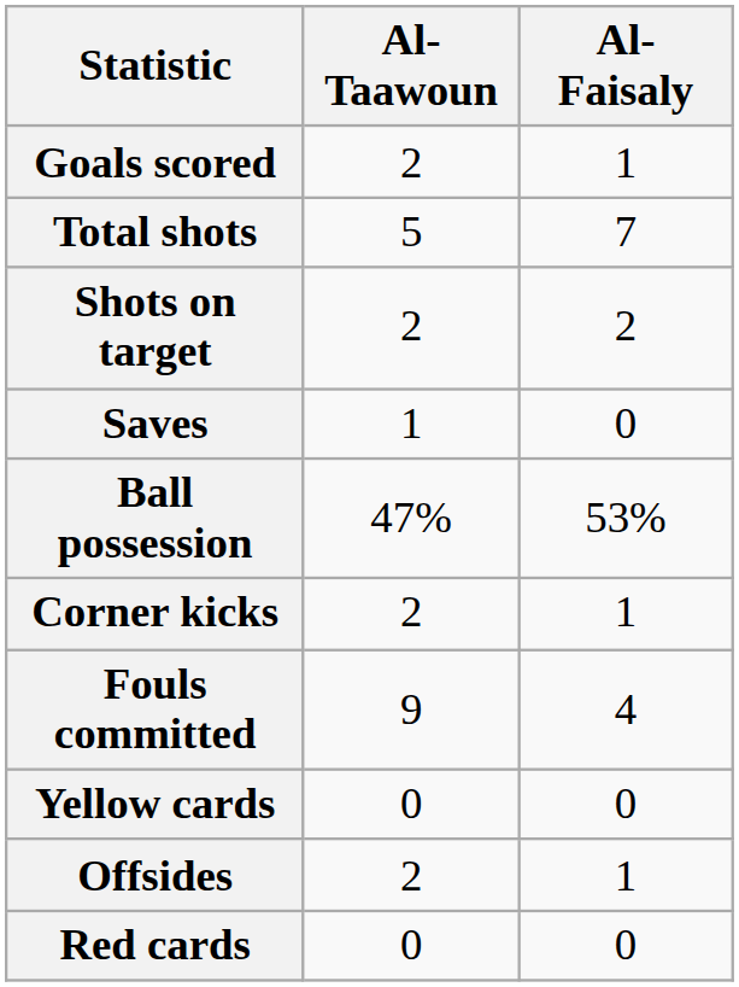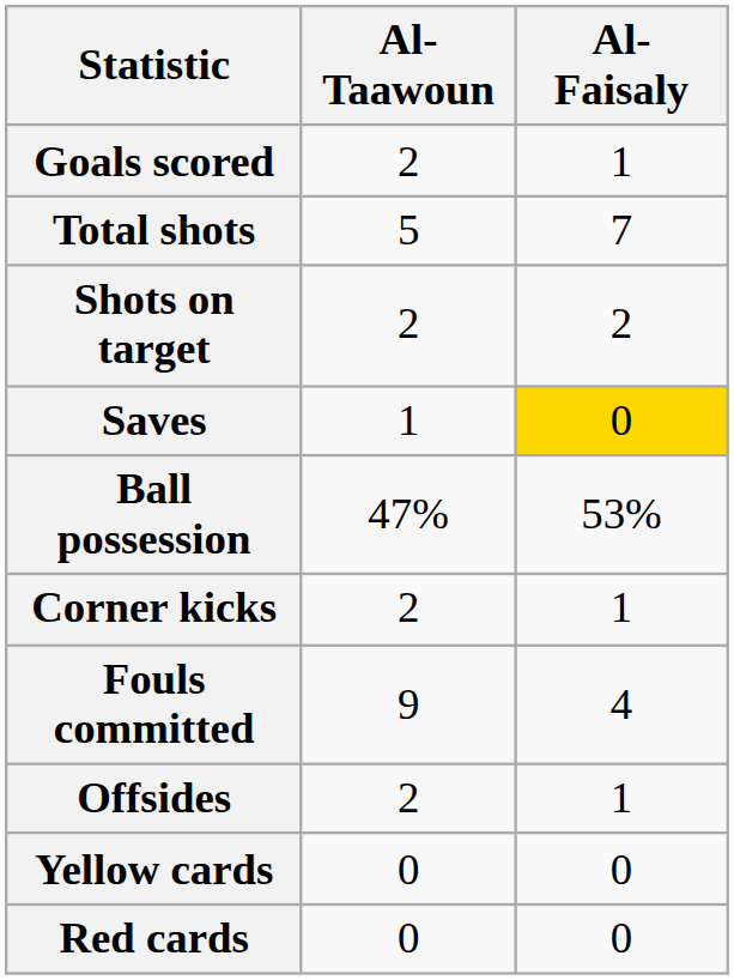 <table class="wikitable plainrowheaders" style="text-align:center">
 <tr>
 <th scope="col" style="width:100px">Statistic</th>
 <th scope="col" style="width:70px">Al-Taawoun</th>
 <th scope="col" style="width:70px">Al-Faisaly</th>
 </tr>
 <tr>
 <th scope=row>Goals scored</th>
 <td>2</td>
 <td>1</td>
 </tr>
 <tr>
 <th scope=row>Total shots</th>
 <td>5</td>
 <td>7</td>
 </tr>
 <tr>
 <th scope=row>Shots on target</th>
 <td>2</td>
 <td>2</td>
 </tr>
 <tr>
 <th scope=row>Saves</th>
 <td>1</td>
-<td>0</td>
+<td style="background: gold;">0</td>
 </tr>
 <tr>
 <th scope=row>Ball possession</th>
 <td>47%</td>
 <td>53%</td>
 </tr>
 <tr>
 <th scope=row>Corner kicks</th>
 <td>2</td>
 <td>1</td>
 </tr>
 <tr>
 <th scope=row>Fouls committed</th>
 <td>9</td>
 <td>4</td>
 </tr>
 <tr>
+<th scope=row>Offsides</th>
+<td>2</td>
+<td>1</td>
+</tr>
+<tr>
 <th scope=row>Yellow cards</th>
 <td>0</td>
 <td>0</td>
-</tr>
-<tr>
-<th scope=row>Offsides</th>
-<td>2</td>
-<td>1</td>
 </tr>
 <tr>
 <th scope=row>Red cards</th>
 <td>0</td>
 <td>0</td>
 </tr>
 </table>
